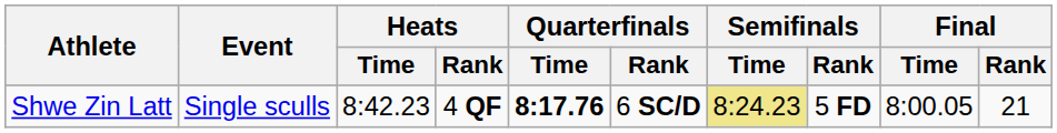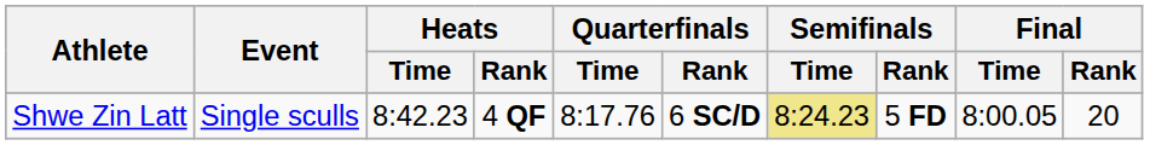 <table class="wikitable" style="font-size:90%">
 <tr>
 <th rowspan="2">Athlete</th>
 <th rowspan="2">Event</th>
 <th colspan="2">Heats</th>
 <th colspan="2">Quarterfinals</th>
 <th colspan="2">Semifinals</th>
 <th colspan="2">Final</th>
 </tr>
 <tr style="font-size:95%">
 <th>Time</th>
 <th>Rank</th>
 <th>Time</th>
 <th>Rank</th>
 <th>Time</th>
 <th>Rank</th>
 <th>Time</th>
 <th>Rank</th>
 </tr>
 <tr align=center>
 <td align=left><a href='#'>Shwe Zin Latt</a></td>
 <td align=left><a href='#'>Single sculls</a></td>
 <td>8:42.23</td>
 <td>4 <strong>QF</strong></td>
-<td><strong>8:17.76</strong></td>
+<td>8:17.76</td>
 <td>6 <strong>SC/D</strong></td>
 <td style="background: khaki;">8:24.23</td>
 <td>5 <strong>FD</strong></td>
 <td>8:00.05</td>
-<td>21</td>
+<td>20</td>
 </tr>
 </table>
